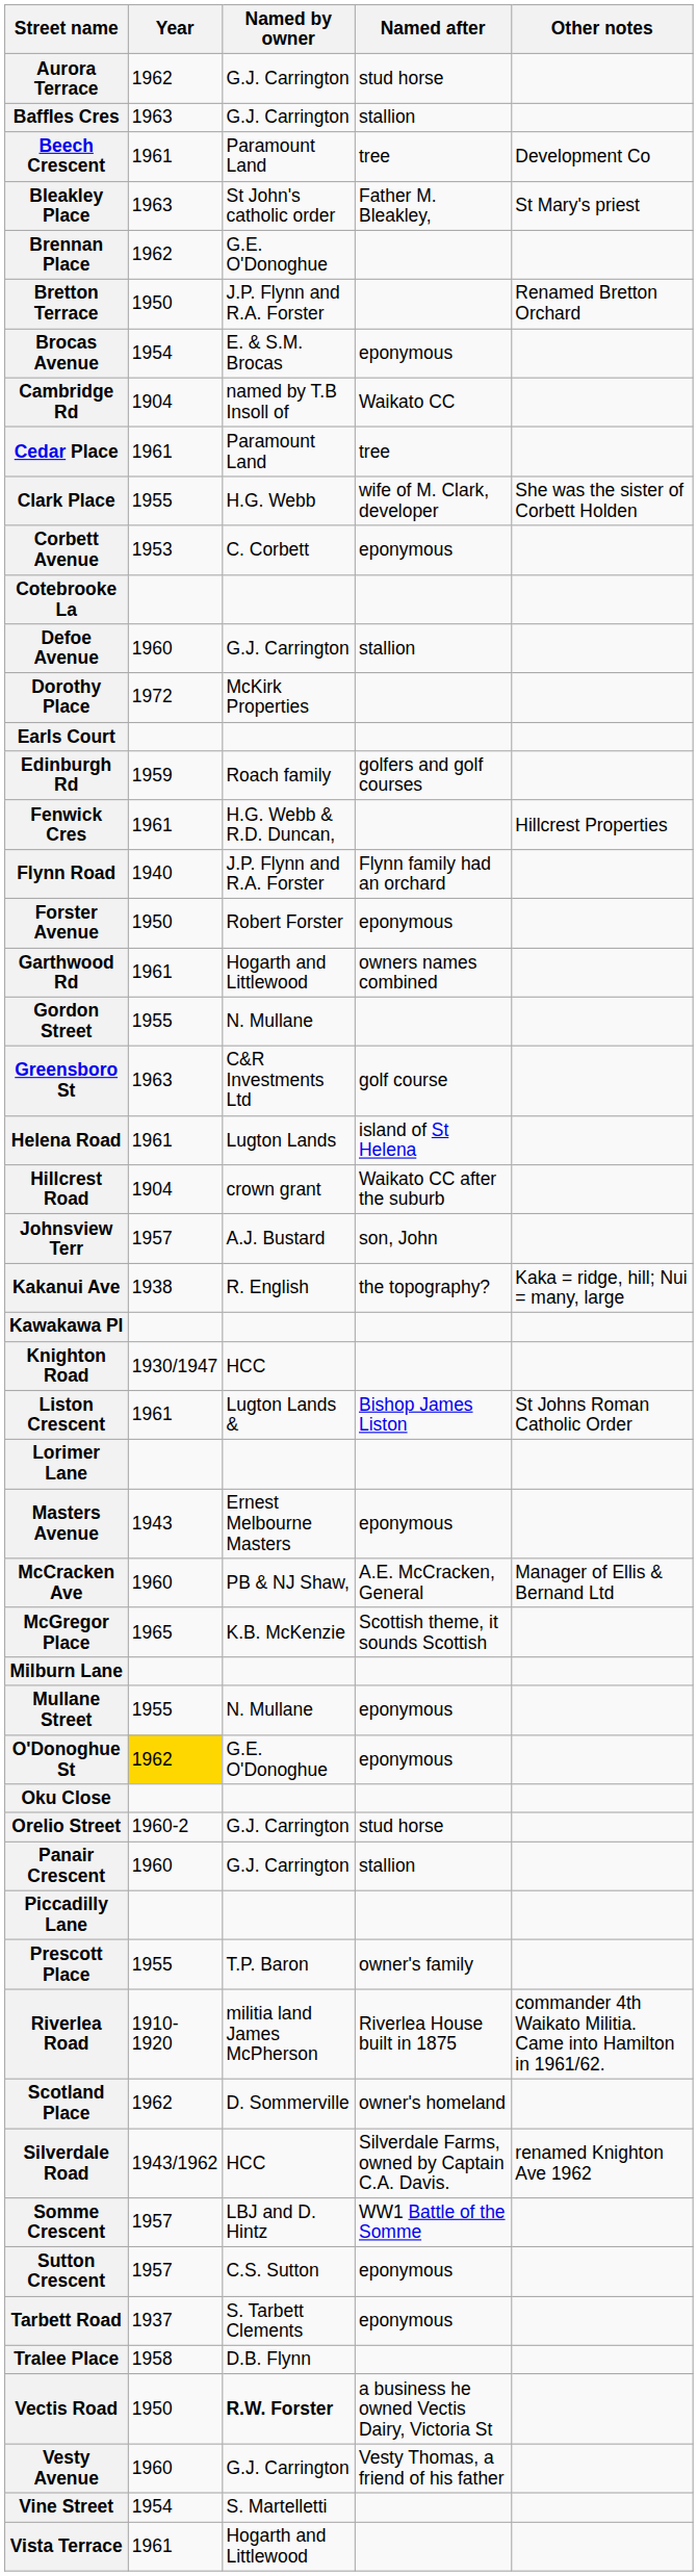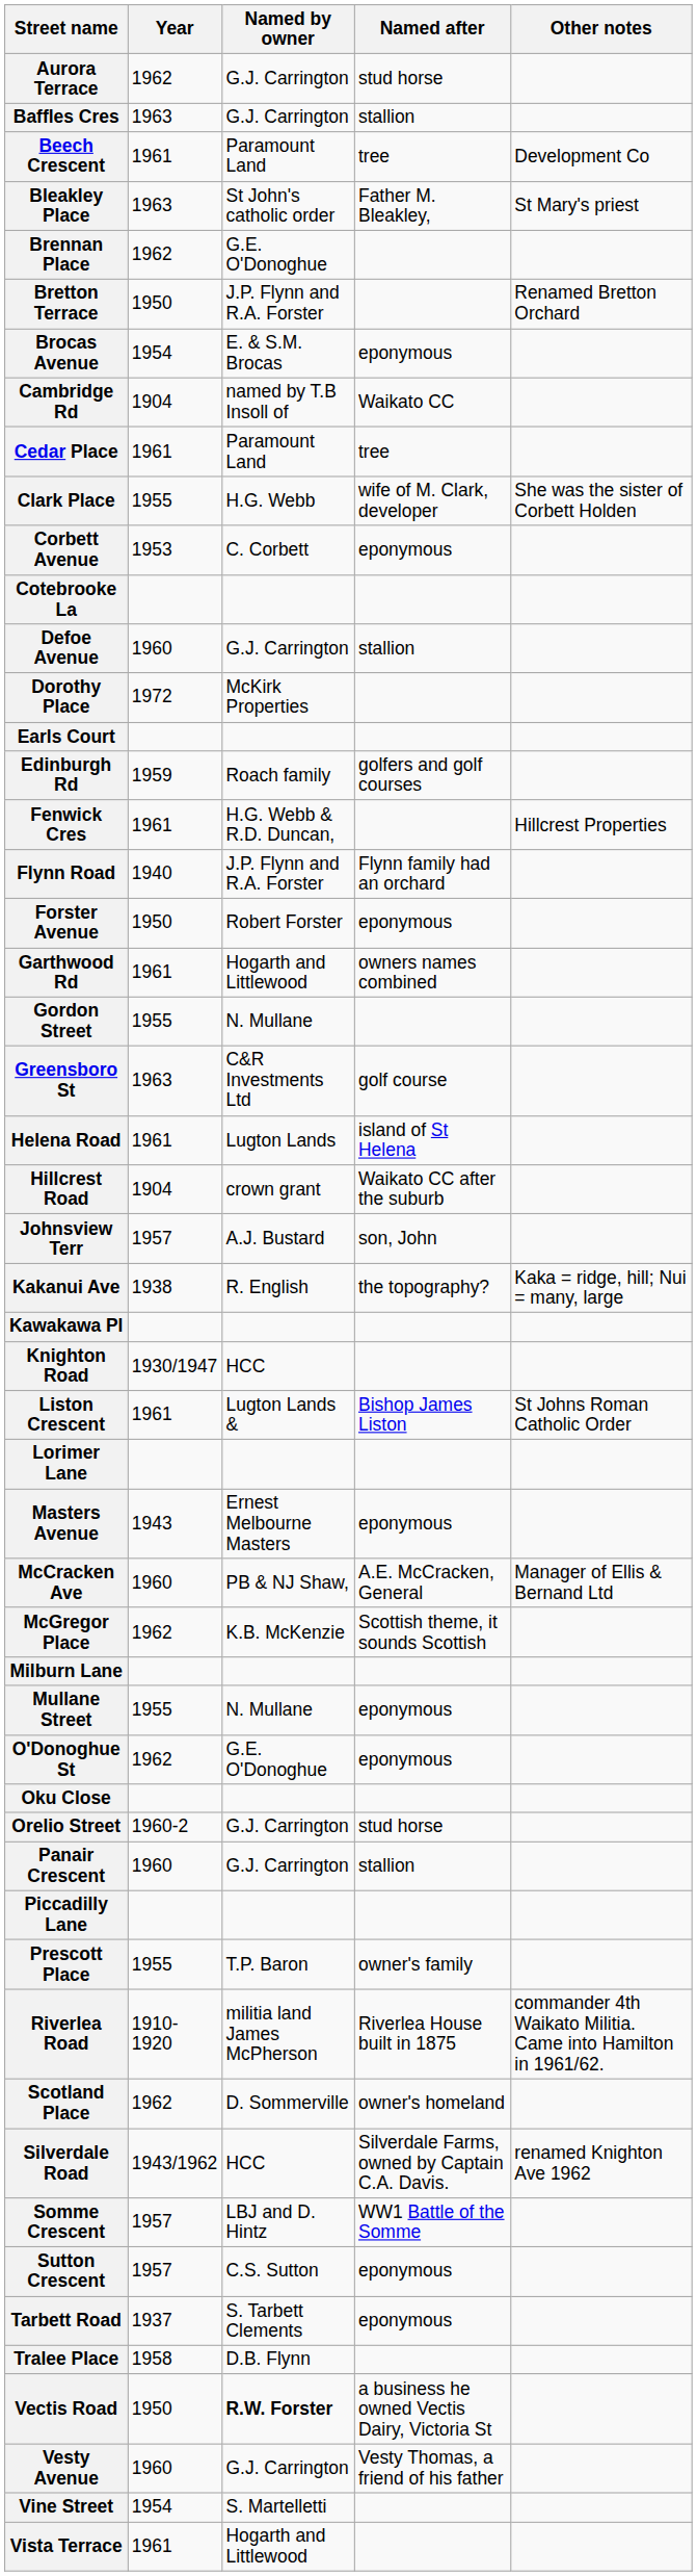 <table class="wikitable sortable" border="1">
 <tr>
 <th>Street name</th>
 <th><strong>Year</strong></th>
 <th><strong>Named by owner</strong></th>
 <th><strong>Named after</strong></th>
 <th><strong>Other notes</strong></th>
 </tr>
 <tr>
 <th>Aurora Terrace</th>
 <td>1962</td>
 <td>G.J. Carrington</td>
 <td>stud horse</td>
 <td></td>
 </tr>
 <tr>
 <th>Baffles Cres</th>
 <td>1963</td>
 <td>G.J. Carrington</td>
 <td>stallion</td>
 <td></td>
 </tr>
 <tr>
 <th><a href='#'>Beech</a> Crescent</th>
 <td>1961</td>
 <td>Paramount Land</td>
 <td>tree</td>
 <td>Development Co</td>
 </tr>
 <tr>
 <th>Bleakley Place</th>
 <td>1963</td>
 <td>St John's catholic order</td>
 <td>Father M. Bleakley,</td>
 <td>St Mary's priest</td>
 </tr>
 <tr>
 <th>Brennan Place</th>
 <td>1962</td>
 <td>G.E. O'Donoghue</td>
 <td></td>
 <td></td>
 </tr>
 <tr>
 <th>Bretton Terrace</th>
 <td>1950</td>
 <td>J.P. Flynn and R.A. Forster</td>
 <td></td>
 <td>Renamed Bretton Orchard</td>
 </tr>
 <tr>
 <th>Brocas Avenue</th>
 <td>1954</td>
 <td>E. & S.M. Brocas</td>
 <td>eponymous</td>
 <td></td>
 </tr>
 <tr>
 <th>Cambridge Rd</th>
 <td>1904</td>
 <td>named by T.B Insoll of</td>
 <td>Waikato CC</td>
 <td></td>
 </tr>
 <tr>
 <th><a href='#'>Cedar</a> Place</th>
 <td>1961</td>
 <td>Paramount Land</td>
 <td>tree</td>
 <td></td>
 </tr>
 <tr>
 <th>Clark Place</th>
 <td>1955</td>
 <td>H.G. Webb</td>
 <td>wife of M. Clark, developer</td>
 <td>She was the sister of Corbett Holden</td>
 </tr>
 <tr>
 <th>Corbett Avenue</th>
 <td>1953</td>
 <td>C. Corbett</td>
 <td>eponymous</td>
 <td></td>
 </tr>
 <tr>
 <th>Cotebrooke La</th>
 <td></td>
 <td></td>
 <td></td>
 <td></td>
 </tr>
 <tr>
 <th>Defoe Avenue</th>
 <td>1960</td>
 <td>G.J. Carrington</td>
 <td>stallion</td>
 <td></td>
 </tr>
 <tr>
 <th>Dorothy Place</th>
 <td>1972</td>
 <td>McKirk Properties</td>
 <td></td>
 <td></td>
 </tr>
 <tr>
 <th>Earls Court</th>
 <td></td>
 <td></td>
 <td></td>
 <td></td>
 </tr>
 <tr>
 <th>Edinburgh Rd</th>
 <td>1959</td>
 <td>Roach family</td>
 <td>golfers and golf courses</td>
 <td></td>
 </tr>
 <tr>
 <th>Fenwick Cres</th>
 <td>1961</td>
 <td>H.G. Webb & R.D. Duncan,</td>
 <td></td>
 <td>Hillcrest Properties</td>
 </tr>
 <tr>
 <th>Flynn Road</th>
 <td>1940</td>
 <td>J.P. Flynn and R.A. Forster</td>
 <td>Flynn family had an orchard</td>
 <td></td>
 </tr>
 <tr>
 <th>Forster Avenue</th>
 <td>1950</td>
 <td>Robert Forster</td>
 <td>eponymous</td>
 <td></td>
 </tr>
 <tr>
 <th>Garthwood Rd</th>
 <td>1961</td>
 <td>Hogarth and Littlewood</td>
 <td>owners names combined</td>
 <td></td>
 </tr>
 <tr>
 <th>Gordon Street</th>
 <td>1955</td>
 <td>N. Mullane</td>
 <td></td>
 <td></td>
 </tr>
 <tr>
 <th><a href='#'>Greensboro</a> St</th>
 <td>1963</td>
 <td>C&R Investments Ltd</td>
 <td>golf course</td>
 <td></td>
 </tr>
 <tr>
 <th>Helena Road</th>
 <td>1961</td>
 <td>Lugton Lands</td>
 <td>island of <a href='#'>St Helena</a></td>
 <td></td>
 </tr>
 <tr>
 <th>Hillcrest Road</th>
 <td>1904</td>
 <td>crown grant</td>
 <td>Waikato CC after the suburb</td>
 <td></td>
 </tr>
 <tr>
 <th>Johnsview Terr</th>
 <td>1957</td>
 <td>A.J. Bustard</td>
 <td>son, John</td>
 <td></td>
 </tr>
 <tr>
 <th>Kakanui Ave</th>
 <td>1938</td>
 <td>R. English</td>
 <td>the topography?</td>
 <td>Kaka = ridge, hill; Nui = many, large</td>
 </tr>
 <tr>
 <th>Kawakawa Pl</th>
 <td></td>
 <td></td>
 <td></td>
 <td></td>
 </tr>
 <tr>
 <th>Knighton Road</th>
 <td>1930/1947</td>
 <td>HCC</td>
 <td></td>
 <td></td>
 </tr>
 <tr>
 <th>Liston Crescent</th>
 <td>1961</td>
 <td>Lugton Lands &</td>
 <td><a href='#'>Bishop James Liston</a></td>
 <td>St Johns Roman Catholic Order</td>
 </tr>
 <tr>
 <th>Lorimer Lane</th>
 <td></td>
 <td></td>
 <td></td>
 <td></td>
 </tr>
 <tr>
 <th>Masters Avenue</th>
 <td>1943</td>
 <td>Ernest Melbourne Masters</td>
 <td>eponymous</td>
 <td></td>
 </tr>
 <tr>
 <th>McCracken Ave</th>
 <td>1960</td>
 <td>PB & NJ Shaw,</td>
 <td>A.E. McCracken, General</td>
 <td>Manager of Ellis & Bernand Ltd</td>
 </tr>
 <tr>
 <th>McGregor Place</th>
-<td>1965</td>
+<td>1962</td>
 <td>K.B. McKenzie</td>
 <td>Scottish theme, it sounds Scottish</td>
 <td></td>
 </tr>
 <tr>
 <th>Milburn Lane</th>
 <td></td>
 <td></td>
 <td></td>
 <td></td>
 </tr>
 <tr>
 <th>Mullane Street</th>
 <td>1955</td>
 <td>N. Mullane</td>
 <td>eponymous</td>
 <td></td>
 </tr>
 <tr>
 <th>O'Donoghue St</th>
-<td style="background: gold;">1962</td>
+<td>1962</td>
 <td>G.E. O'Donoghue</td>
 <td>eponymous</td>
 <td></td>
 </tr>
 <tr>
 <th>Oku Close</th>
 <td></td>
 <td></td>
 <td></td>
 <td></td>
 </tr>
 <tr>
 <th>Orelio Street</th>
 <td>1960-2</td>
 <td>G.J. Carrington</td>
 <td>stud horse</td>
 <td></td>
 </tr>
 <tr>
 <th>Panair Crescent</th>
 <td>1960</td>
 <td>G.J. Carrington</td>
 <td>stallion</td>
 <td></td>
 </tr>
 <tr>
 <th>Piccadilly Lane</th>
 <td></td>
 <td></td>
 <td></td>
 <td></td>
 </tr>
 <tr>
 <th>Prescott Place</th>
 <td>1955</td>
 <td>T.P. Baron</td>
 <td>owner's family</td>
 <td></td>
 </tr>
 <tr>
 <th>Riverlea Road</th>
 <td>1910-1920</td>
 <td>militia land James McPherson</td>
 <td>Riverlea House built in 1875</td>
 <td>commander 4th Waikato Militia. Came into Hamilton in 1961/62.</td>
 </tr>
 <tr>
 <th>Scotland Place</th>
 <td>1962</td>
 <td>D. Sommerville</td>
 <td>owner's homeland</td>
 <td></td>
 </tr>
 <tr>
 <th>Silverdale Road</th>
 <td>1943/1962</td>
 <td>HCC</td>
 <td>Silverdale Farms, owned by Captain C.A. Davis.</td>
 <td>renamed Knighton Ave 1962</td>
 </tr>
 <tr>
 <th>Somme Crescent</th>
 <td>1957</td>
 <td>LBJ and D. Hintz</td>
 <td>WW1 <a href='#'>Battle of the Somme</a></td>
 <td></td>
 </tr>
 <tr>
 <th>Sutton Crescent</th>
 <td>1957</td>
 <td>C.S. Sutton</td>
 <td>eponymous</td>
 <td></td>
 </tr>
 <tr>
 <th>Tarbett Road</th>
 <td>1937</td>
 <td>S. Tarbett Clements</td>
 <td>eponymous</td>
 <td></td>
 </tr>
 <tr>
 <th>Tralee Place</th>
 <td>1958</td>
 <td>D.B. Flynn</td>
 <td></td>
 <td></td>
 </tr>
 <tr>
 <th>Vectis Road</th>
 <td>1950</td>
 <td><strong>R.W. Forster</strong></td>
 <td>a business he owned Vectis Dairy, Victoria St</td>
 <td></td>
 </tr>
 <tr>
 <th>Vesty Avenue</th>
 <td>1960</td>
 <td>G.J. Carrington</td>
 <td>Vesty Thomas, a friend of his father</td>
 <td></td>
 </tr>
 <tr>
 <th>Vine Street</th>
 <td>1954</td>
 <td>S. Martelletti</td>
 <td></td>
 <td></td>
 </tr>
 <tr>
 <th>Vista Terrace</th>
 <td>1961</td>
 <td>Hogarth and Littlewood</td>
 <td></td>
 <td></td>
 </tr>
 </table>
